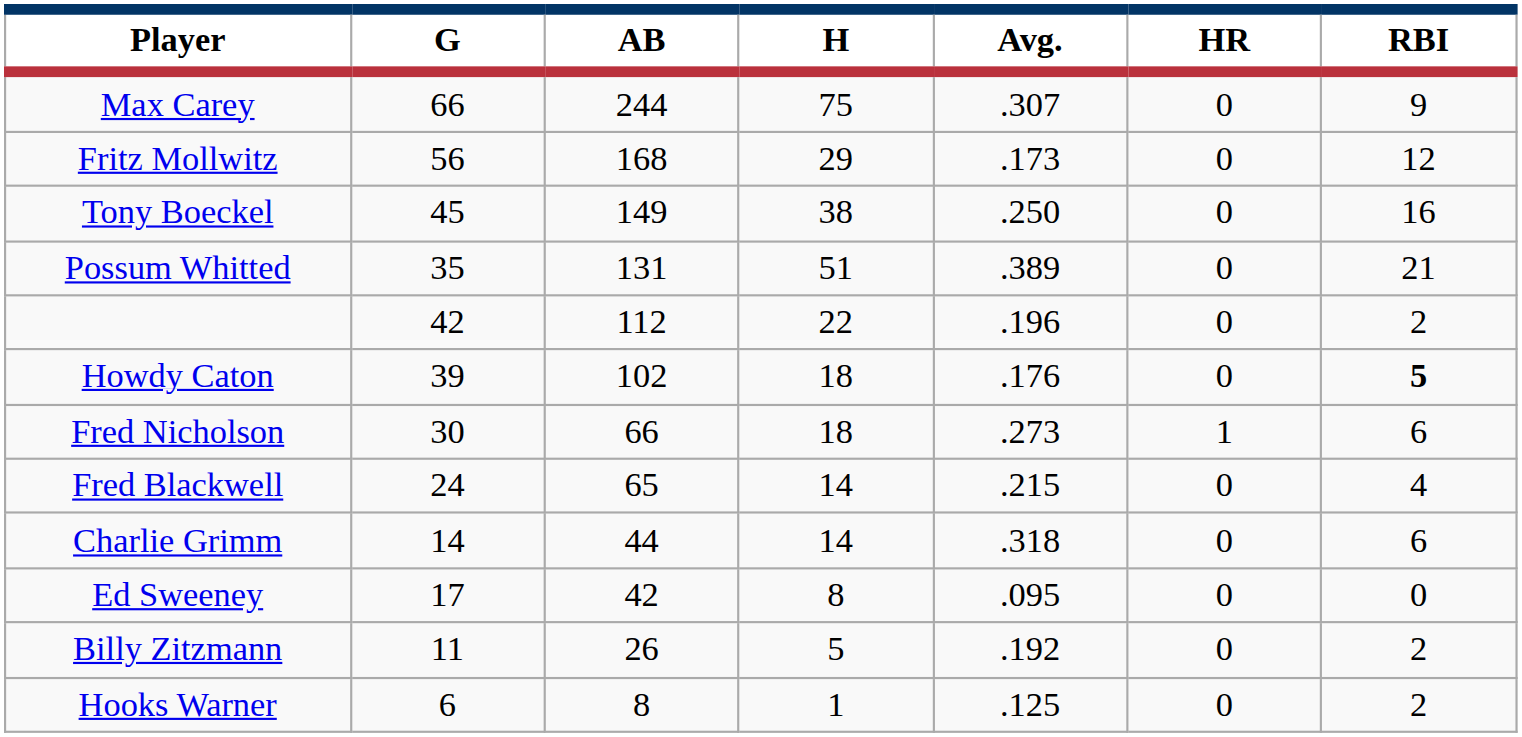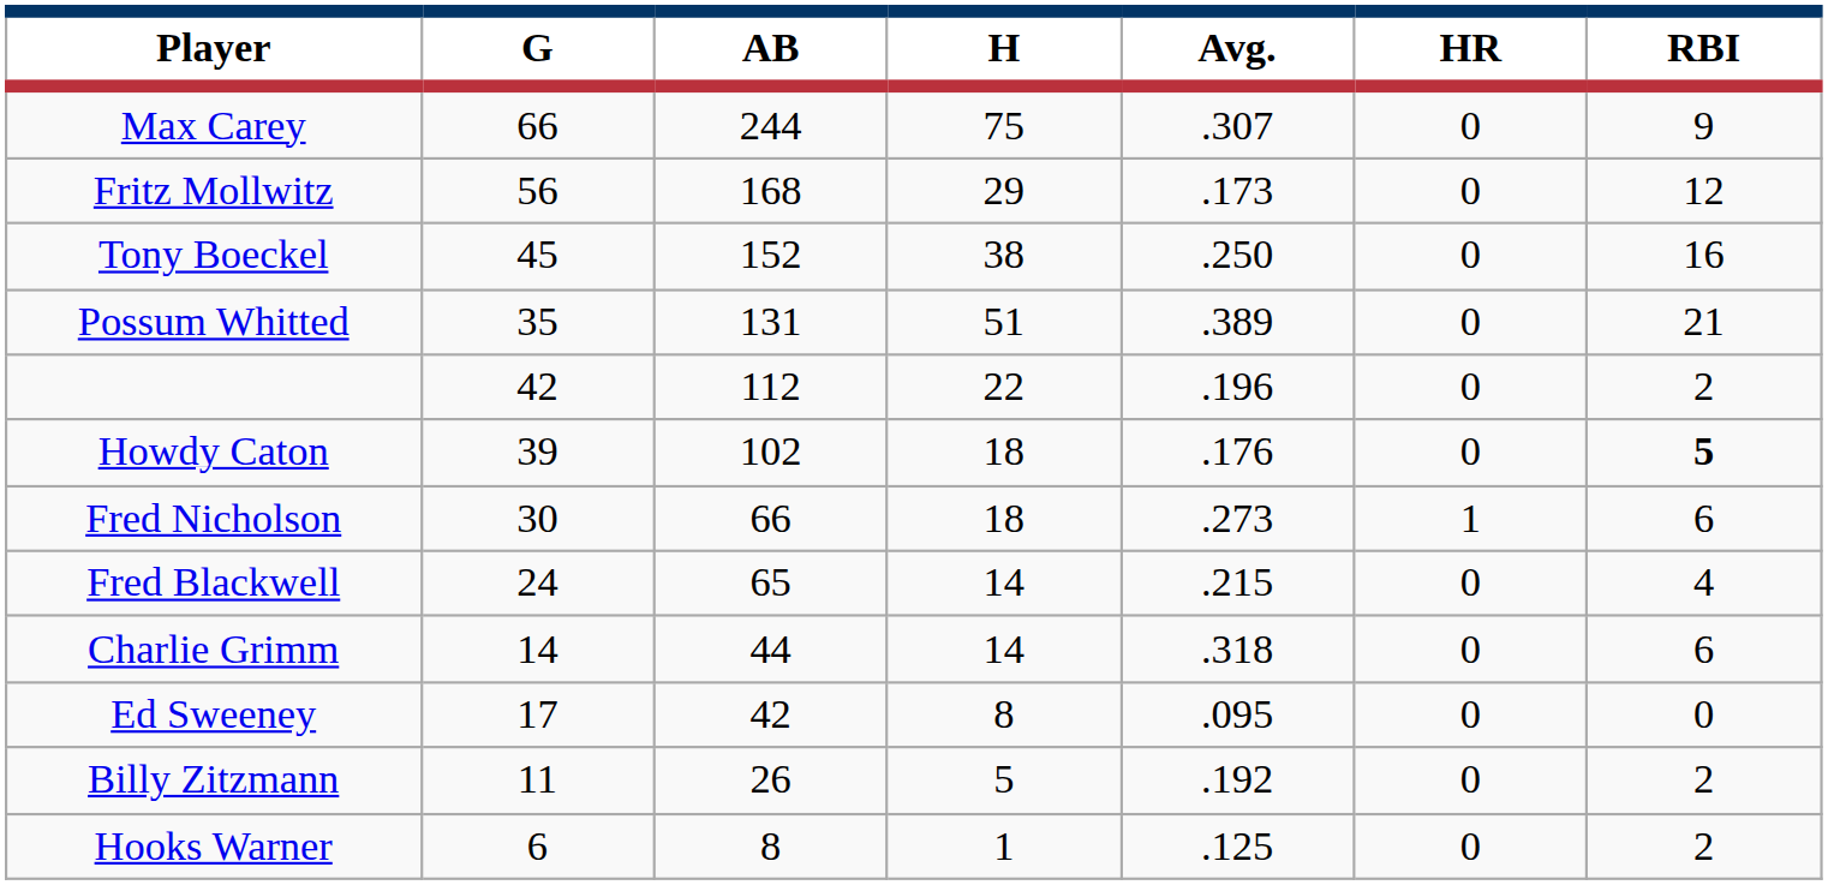 <table class="wikitable sortable">
 <tr>
 <th style="background:#FFFFFF; border-top:#023465 5px solid; border-bottom:#ba313c 5px solid;" width="16%">Player</th>
 <th style="background:#FFFFFF; border-top:#023465 5px solid; border-bottom:#ba313c 5px solid;" width="9%">G</th>
 <th style="background:#FFFFFF; border-top:#023465 5px solid; border-bottom:#ba313c 5px solid;" width="9%">AB</th>
 <th style="background:#FFFFFF; border-top:#023465 5px solid; border-bottom:#ba313c 5px solid;" width="9%">H</th>
 <th style="background:#FFFFFF; border-top:#023465 5px solid; border-bottom:#ba313c 5px solid;" width="9%">Avg.</th>
 <th style="background:#FFFFFF; border-top:#023465 5px solid; border-bottom:#ba313c 5px solid;" width="9%">HR</th>
 <th style="background:#FFFFFF; border-top:#023465 5px solid; border-bottom:#ba313c 5px solid;" width="9%">RBI</th>
 </tr>
 <tr align="center">
 <td><a href='#'>Max Carey</a></td>
 <td>66</td>
 <td>244</td>
 <td>75</td>
 <td>.307</td>
 <td>0</td>
 <td>9</td>
 </tr>
 <tr align="center">
 <td><a href='#'>Fritz Mollwitz</a></td>
 <td>56</td>
 <td>168</td>
 <td>29</td>
 <td>.173</td>
 <td>0</td>
 <td>12</td>
 </tr>
 <tr align="center">
 <td><a href='#'>Tony Boeckel</a></td>
 <td>45</td>
-<td>149</td>
+<td>152</td>
 <td>38</td>
 <td>.250</td>
 <td>0</td>
 <td>16</td>
 </tr>
 <tr align="center">
 <td><a href='#'>Possum Whitted</a></td>
 <td>35</td>
 <td>131</td>
 <td>51</td>
 <td>.389</td>
 <td>0</td>
 <td>21</td>
 </tr>
 <tr align="center">
 <td></td>
 <td>42</td>
 <td>112</td>
 <td>22</td>
 <td>.196</td>
 <td>0</td>
 <td>2</td>
 </tr>
 <tr align="center">
 <td><a href='#'>Howdy Caton</a></td>
 <td>39</td>
 <td>102</td>
 <td>18</td>
 <td>.176</td>
 <td>0</td>
 <td><strong>5</strong></td>
 </tr>
 <tr align="center">
 <td><a href='#'>Fred Nicholson</a></td>
 <td>30</td>
 <td>66</td>
 <td>18</td>
 <td>.273</td>
 <td>1</td>
 <td>6</td>
 </tr>
 <tr align="center">
 <td><a href='#'>Fred Blackwell</a></td>
 <td>24</td>
 <td>65</td>
 <td>14</td>
 <td>.215</td>
 <td>0</td>
 <td>4</td>
 </tr>
 <tr align="center">
 <td><a href='#'>Charlie Grimm</a></td>
 <td>14</td>
 <td>44</td>
 <td>14</td>
 <td>.318</td>
 <td>0</td>
 <td>6</td>
 </tr>
 <tr align="center">
 <td><a href='#'>Ed Sweeney</a></td>
 <td>17</td>
 <td>42</td>
 <td>8</td>
 <td>.095</td>
 <td>0</td>
 <td>0</td>
 </tr>
 <tr align="center">
 <td><a href='#'>Billy Zitzmann</a></td>
 <td>11</td>
 <td>26</td>
 <td>5</td>
 <td>.192</td>
 <td>0</td>
 <td>2</td>
 </tr>
 <tr align="center">
 <td><a href='#'>Hooks Warner</a></td>
 <td>6</td>
 <td>8</td>
 <td>1</td>
 <td>.125</td>
 <td>0</td>
 <td>2</td>
 </tr>
 </table>
